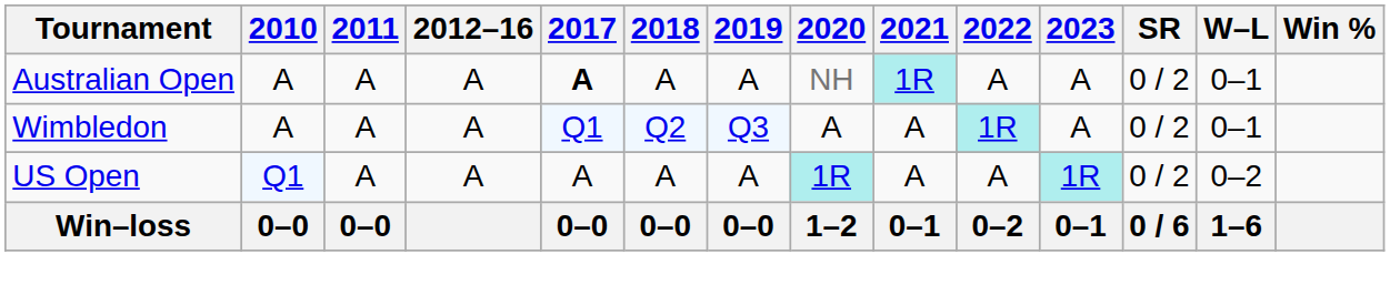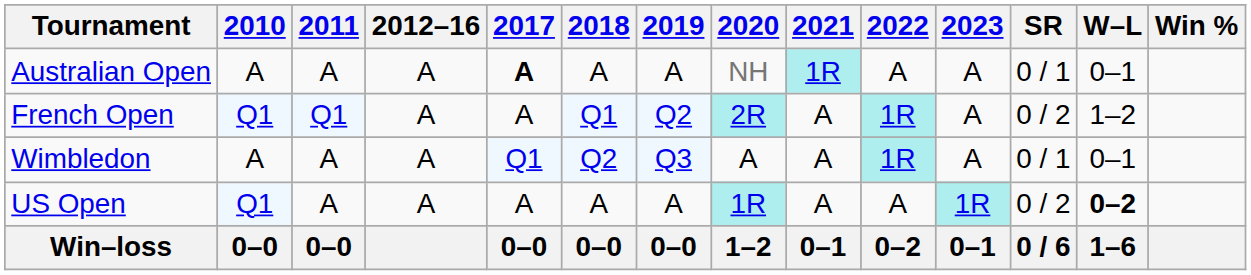 <table class=wikitable style=text-align:center>
 <tr>
 <th>Tournament</th>
 <th><a href='#'>2010</a></th>
 <th><a href='#'>2011</a></th>
 <th>2012–16</th>
 <th><a href='#'>2017</a></th>
 <th><a href='#'>2018</a></th>
 <th><a href='#'>2019</a></th>
 <th><a href='#'>2020</a></th>
 <th><a href='#'>2021</a></th>
 <th><a href='#'>2022</a></th>
 <th><a href='#'>2023</a></th>
 <th>SR</th>
 <th>W–L</th>
 <th>Win %</th>
 </tr>
 <tr>
 <td align=left><a href='#'>Australian Open</a></td>
 <td>A</td>
 <td>A</td>
 <td>A</td>
 <td><strong>A</strong></td>
 <td>A</td>
 <td>A</td>
 <td style=color:#767676>NH</td>
 <td bgcolor=afeeee><a href='#'>1R</a></td>
 <td>A</td>
 <td>A</td>
+<td>0 / 1</td>
+<td>0–1</td>
+<td></td>
+</tr>
+<tr>
+<td align=left><a href='#'>French Open</a></td>
+<td bgcolor=fof8ff><a href='#'>Q1</a></td>
+<td bgcolor=fof8ff><a href='#'>Q1</a></td>
+<td>A</td>
+<td>A</td>
+<td bgcolor=fof8ff><a href='#'>Q1</a></td>
+<td bgcolor=fof8ff><a href='#'>Q2</a></td>
+<td bgcolor=afeeee><a href='#'>2R</a></td>
+<td>A</td>
+<td bgcolor=afeeee><a href='#'>1R</a></td>
+<td>A</td>
 <td>0 / 2</td>
-<td>0–1</td>
+<td>1–2</td>
 <td></td>
 </tr>
 <tr>
 <td align=left><a href='#'>Wimbledon</a></td>
 <td>A</td>
 <td>A</td>
 <td>A</td>
 <td bgcolor=fof8ff><a href='#'>Q1</a></td>
 <td bgcolor=fof8ff><a href='#'>Q2</a></td>
 <td bgcolor=fof8ff><a href='#'>Q3</a></td>
 <td>A</td>
 <td>A</td>
 <td bgcolor=afeeee><a href='#'>1R</a></td>
 <td>A</td>
-<td>0 / 2</td>
+<td>0 / 1</td>
 <td>0–1</td>
 <td></td>
 </tr>
 <tr>
 <td align=left><a href='#'>US Open</a></td>
 <td bgcolor=fof8ff><a href='#'>Q1</a></td>
 <td>A</td>
 <td>A</td>
 <td>A</td>
 <td>A</td>
 <td>A</td>
 <td bgcolor=afeeee><a href='#'>1R</a></td>
 <td>A</td>
 <td>A</td>
 <td bgcolor=afeeee><a href='#'>1R</a></td>
 <td>0 / 2</td>
-<td>0–2</td>
+<td><strong>0–2</strong></td>
 <td></td>
 </tr>
 <tr>
 <th>Win–loss</th>
 <th>0–0</th>
 <th>0–0</th>
 <th></th>
 <th>0–0</th>
 <th>0–0</th>
 <th>0–0</th>
 <th>1–2</th>
 <th>0–1</th>
 <th>0–2</th>
 <th>0–1</th>
 <th>0 / 6</th>
 <th>1–6</th>
 <th></th>
 </tr>
 </table>
